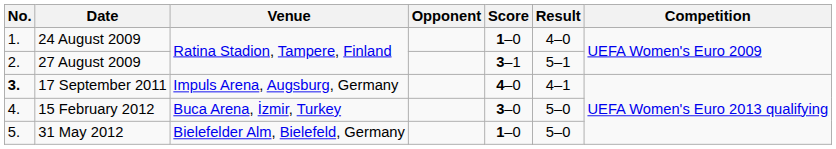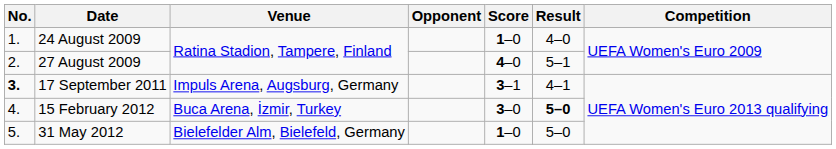 <table class="wikitable">
 <tr>
 <th>No.</th>
 <th>Date</th>
 <th>Venue</th>
 <th>Opponent</th>
 <th>Score</th>
 <th>Result</th>
 <th>Competition</th>
 </tr>
 <tr>
 <td>1.</td>
 <td>24 August 2009</td>
 <td rowspan="2"><a href='#'>Ratina Stadion</a>, <a href='#'>Tampere</a>, <a href='#'>Finland</a></td>
 <td></td>
 <td align=center><strong>1</strong>–0</td>
 <td align=center>4–0</td>
 <td rowspan="2"><a href='#'>UEFA Women's Euro 2009</a></td>
 </tr>
 <tr>
 <td>2.</td>
 <td>27 August 2009</td>
 <td></td>
-<td align=center><strong>3</strong>–1</td>
+<td align=center><strong>4</strong>–0</td>
 <td align=center>5–1</td>
 </tr>
 <tr>
 <td><strong>3.</strong></td>
 <td>17 September 2011</td>
 <td><a href='#'>Impuls Arena</a>, <a href='#'>Augsburg</a>, Germany</td>
 <td></td>
-<td align=center><strong>4</strong>–0</td>
+<td align=center><strong>3</strong>–1</td>
 <td align=center>4–1</td>
 <td rowspan="3"><a href='#'>UEFA Women's Euro 2013 qualifying</a></td>
 </tr>
 <tr>
 <td>4.</td>
 <td>15 February 2012</td>
 <td><a href='#'>Buca Arena</a>, <a href='#'>İzmir</a>, <a href='#'>Turkey</a></td>
 <td></td>
 <td align=center><strong>3</strong>–0</td>
-<td align=center>5–0</td>
+<td align=center><strong>5–0</strong></td>
 </tr>
 <tr>
 <td>5.</td>
 <td>31 May 2012</td>
 <td><a href='#'>Bielefelder Alm</a>, <a href='#'>Bielefeld</a>, Germany</td>
 <td></td>
 <td align=center><strong>1</strong>–0</td>
 <td align=center>5–0</td>
 </tr>
 </table>
